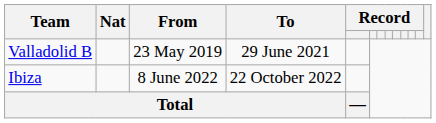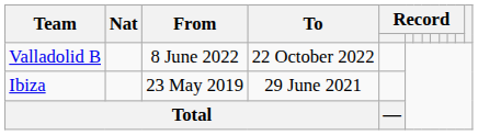 <table class="wikitable" style="text-align: center">
 <tr>
 <th rowspan="2">Team</th>
 <th rowspan="2">Nat</th>
 <th rowspan="2">From</th>
 <th rowspan="2">To</th>
 <th colspan="8">Record</th>
 <th rowspan=2></th>
 </tr>
 <tr>
 <th></th>
 <th></th>
 <th></th>
 <th></th>
 <th></th>
 <th></th>
 <th></th>
 <th></th>
 </tr>
 <tr>
 <td align="left"><a href='#'>Valladolid B</a></td>
 <td align="center"></td>
-<td align="center">23 May 2019</td>
-<td align="center">29 June 2021<br></td>
+<td align="center">8 June 2022</td>
+<td align="center">22 October 2022<br></td>
 <td></td>
 </tr>
 <tr>
 <td align="left"><a href='#'>Ibiza</a></td>
 <td align="center"></td>
-<td align="center">8 June 2022</td>
-<td align="center">22 October 2022<br></td>
+<td align="center">23 May 2019</td>
+<td align="center">29 June 2021<br></td>
 <td></td>
 </tr>
 <tr>
 <th colspan="4">Total<br></th>
 <th>—</th>
 </tr>
 </table>
